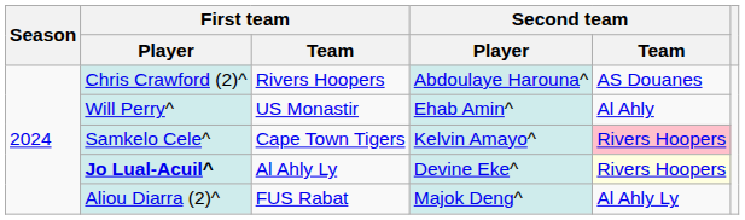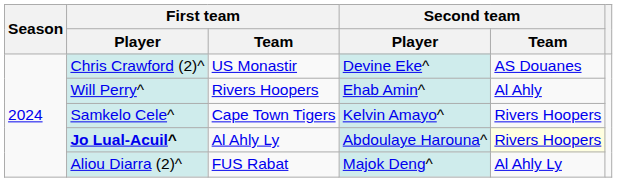 <table class="wikitable">
 <tr>
 <th rowspan=2>Season</th>
 <th colspan="2">First team</th>
 <th colspan="2">Second team</th>
 <th rowspan=2></th>
 </tr>
 <tr>
 <th>Player</th>
 <th>Team</th>
 <th>Player</th>
 <th>Team</th>
 </tr>
 <tr>
 <td rowspan="5"><a href='#'>2024</a></td>
 <td style="background-color:#CFECEC;"><a href='#'>Chris Crawford</a> (2)^</td>
-<td><a href='#'>Rivers Hoopers</a></td>
-<td style="background-color:#CFECEC;"><a href='#'>Abdoulaye Harouna</a>^</td>
+<td><a href='#'>US Monastir</a></td>
+<td style="background-color:#CFECEC;"><a href='#'>Devine Eke</a>^</td>
 <td><a href='#'>AS Douanes</a></td>
 <td rowspan="5"></td>
 </tr>
 <tr>
 <td style="background-color:#CFECEC;"><a href='#'>Will Perry</a>^</td>
-<td><a href='#'>US Monastir</a></td>
+<td><a href='#'>Rivers Hoopers</a></td>
 <td style="background-color:#CFECEC;"><a href='#'>Ehab Amin</a>^</td>
 <td><a href='#'>Al Ahly</a></td>
 </tr>
 <tr>
 <td style="background-color:#CFECEC;"><a href='#'>Samkelo Cele</a>^</td>
 <td><a href='#'>Cape Town Tigers</a></td>
 <td style="background-color:#CFECEC;"><a href='#'>Kelvin Amayo</a>^</td>
-<td style="background: pink;"><a href='#'>Rivers Hoopers</a></td>
+<td><a href='#'>Rivers Hoopers</a></td>
 </tr>
 <tr>
 <td style="background-color:#CFECEC;"><strong><a href='#'>Jo Lual-Acuil</a>^</strong></td>
 <td><a href='#'>Al Ahly Ly</a></td>
-<td style="background-color:#CFECEC;"><a href='#'>Devine Eke</a>^</td>
+<td style="background-color:#CFECEC;"><a href='#'>Abdoulaye Harouna</a>^</td>
 <td style="background: lightyellow;"><a href='#'>Rivers Hoopers</a></td>
 </tr>
 <tr>
 <td style="background-color:#CFECEC;"><a href='#'>Aliou Diarra</a> (2)^</td>
 <td><a href='#'>FUS Rabat</a></td>
 <td style="background-color:#CFECEC;"><a href='#'>Majok Deng</a>^</td>
 <td><a href='#'>Al Ahly Ly</a></td>
 </tr>
 </table>
